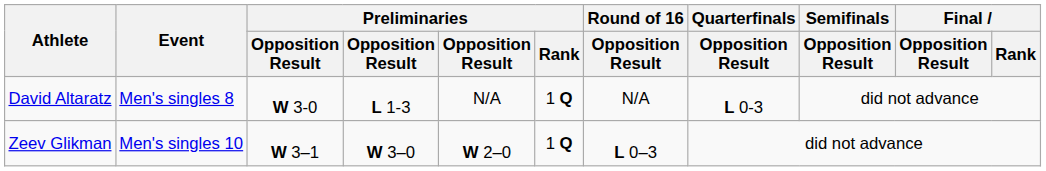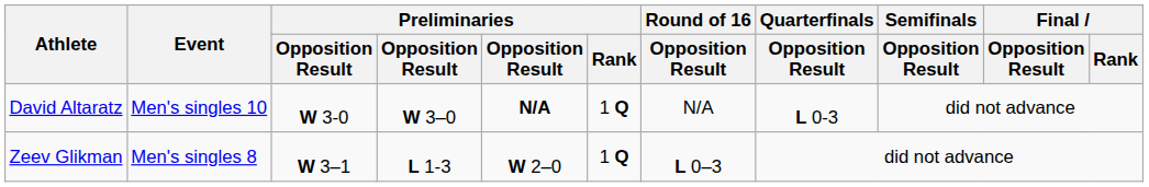 <table class=wikitable style="font-size:90%">
 <tr>
 <th rowspan="2">Athlete</th>
 <th rowspan="2">Event</th>
 <th colspan="4">Preliminaries</th>
 <th>Round of 16</th>
 <th>Quarterfinals</th>
 <th>Semifinals</th>
 <th colspan="2">Final / </th>
 </tr>
 <tr>
 <th>Opposition<br>Result</th>
 <th>Opposition<br>Result</th>
 <th>Opposition<br>Result</th>
 <th>Rank</th>
 <th>Opposition<br>Result</th>
 <th>Opposition<br>Result</th>
 <th>Opposition<br>Result</th>
 <th>Opposition<br>Result</th>
 <th>Rank</th>
 </tr>
 <tr>
 <td><a href='#'>David Altaratz</a></td>
-<td><a href='#'>Men's singles 8</a></td>
+<td><a href='#'>Men's singles 10</a></td>
 <td align="center"><br><strong>W</strong> 3-0</td>
-<td align="center"><br><strong>L</strong> 1-3</td>
-<td align="center">N/A</td>
+<td align="center"><br><strong>W</strong> 3–0</td>
+<td align="center"><strong>N/A</strong></td>
 <td align="center">1 <strong>Q</strong></td>
 <td align="center">N/A</td>
 <td align="center"><br><strong>L</strong> 0-3</td>
 <td align="center" colspan="3">did not advance</td>
 </tr>
 <tr>
 <td><a href='#'>Zeev Glikman</a></td>
-<td><a href='#'>Men's singles 10</a></td>
+<td><a href='#'>Men's singles 8</a></td>
 <td align="center"><br><strong>W</strong> 3–1</td>
-<td align="center"><br><strong>W</strong> 3–0</td>
+<td align="center"><br><strong>L</strong> 1-3</td>
 <td align="center"><br><strong>W</strong> 2–0</td>
 <td align="center">1 <strong>Q</strong></td>
 <td align="center"><br><strong>L</strong> 0–3</td>
 <td align="center" colspan="4">did not advance</td>
 </tr>
 </table>
